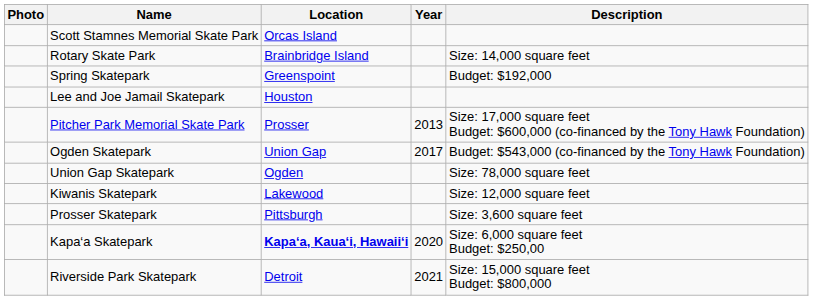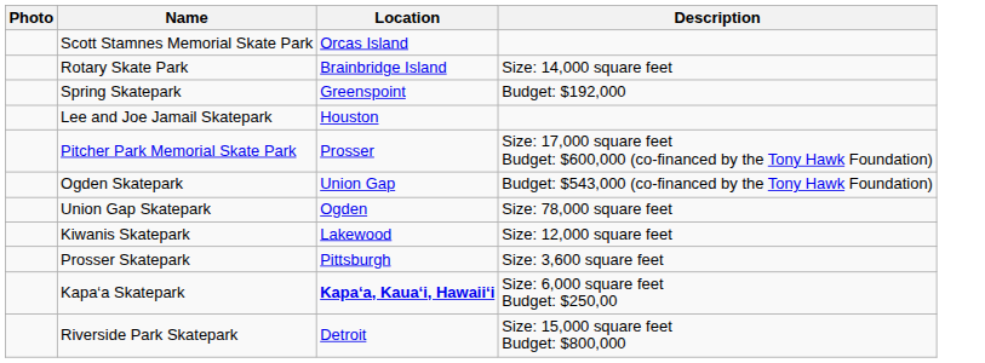 <table class="wikitable">
 <tr>
 <th>Photo</th>
 <th>Name</th>
 <th>Location</th>
-<th>Year</th>
 <th>Description</th>
 </tr>
 <tr>
 <td></td>
 <td>Scott Stamnes Memorial Skate Park</td>
 <td><a href='#'>Orcas Island</a></td>
 <td></td>
-<td></td>
 </tr>
 <tr>
 <td></td>
 <td>Rotary Skate Park</td>
 <td><a href='#'>Brainbridge Island</a></td>
-<td></td>
 <td>Size: 14,000 square feet</td>
 </tr>
 <tr>
 <td></td>
 <td>Spring Skatepark</td>
 <td><a href='#'>Greenspoint</a></td>
-<td></td>
 <td>Budget: $192,000</td>
 </tr>
 <tr>
 <td></td>
 <td>Lee and Joe Jamail Skatepark</td>
 <td><a href='#'>Houston</a></td>
 <td></td>
-<td></td>
 </tr>
 <tr>
 <td></td>
 <td><a href='#'>Pitcher Park Memorial Skate Park</a></td>
 <td><a href='#'>Prosser</a></td>
-<td>2013</td>
 <td>Size: 17,000 square feet<br>Budget: $600,000 (co-financed by the <a href='#'>Tony Hawk</a> Foundation)</td>
 </tr>
 <tr>
 <td></td>
 <td>Ogden Skatepark</td>
 <td><a href='#'>Union Gap</a></td>
-<td>2017</td>
 <td>Budget: $543,000 (co-financed by the <a href='#'>Tony Hawk</a> Foundation)</td>
 </tr>
 <tr>
 <td></td>
 <td>Union Gap Skatepark</td>
 <td><a href='#'>Ogden</a></td>
-<td></td>
 <td>Size: 78,000 square feet</td>
 </tr>
 <tr>
 <td></td>
 <td>Kiwanis Skatepark</td>
 <td><a href='#'>Lakewood</a></td>
-<td></td>
 <td>Size: 12,000 square feet</td>
 </tr>
 <tr>
 <td></td>
 <td>Prosser Skatepark</td>
 <td><a href='#'>Pittsburgh</a></td>
-<td></td>
 <td>Size: 3,600 square feet</td>
 </tr>
 <tr>
 <td></td>
 <td>Kapa‘a Skatepark</td>
 <td><strong><a href='#'>Kapa‘a, Kaua‘i, Hawaii‘i</a></strong></td>
-<td>2020</td>
 <td>Size: 6,000 square feet<br>Budget: $250,00</td>
 </tr>
 <tr>
 <td></td>
 <td>Riverside Park Skatepark</td>
 <td><a href='#'>Detroit</a></td>
-<td>2021</td>
 <td>Size: 15,000 square feet<br>Budget: $800,000</td>
 </tr>
 </table>
